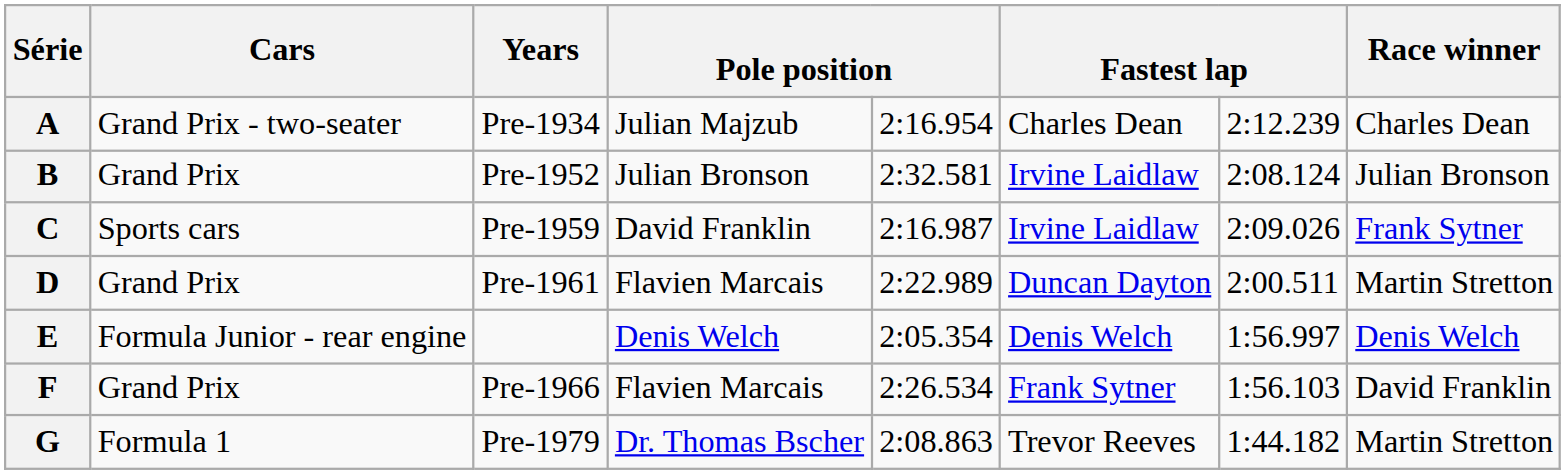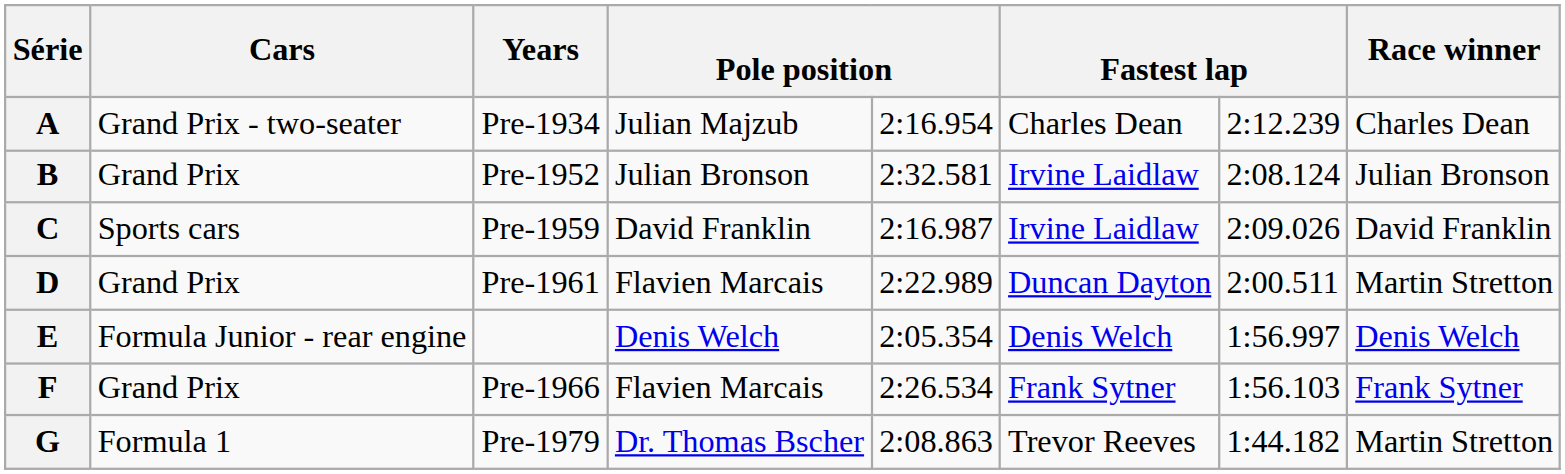 <table class="wikitable" style="font-size:90%">
 <tr>
 <th>Série</th>
 <th>Cars</th>
 <th>Years</th>
 <th colspan=2><br>Pole position</th>
 <th colspan=2><br>Fastest lap</th>
 <th>Race winner</th>
 </tr>
 <tr>
 <th>A</th>
 <td>Grand Prix - two-seater</td>
 <td>Pre-1934</td>
 <td align=left> Julian Majzub</td>
 <td>2:16.954</td>
 <td align=left> Charles Dean</td>
 <td>2:12.239</td>
 <td align=left> Charles Dean</td>
 </tr>
 <tr>
 <th>B</th>
 <td>Grand Prix</td>
 <td>Pre-1952</td>
 <td align=left> Julian Bronson</td>
 <td>2:32.581</td>
 <td align=left> <a href='#'>Irvine Laidlaw</a></td>
 <td>2:08.124</td>
 <td align=left> Julian Bronson</td>
 </tr>
 <tr>
 <th>C</th>
 <td>Sports cars</td>
 <td>Pre-1959</td>
 <td align=left> David Franklin</td>
 <td>2:16.987</td>
 <td align=left> <a href='#'>Irvine Laidlaw</a></td>
 <td>2:09.026</td>
-<td align=left> <a href='#'>Frank Sytner</a></td>
+<td align=left> David Franklin</td>
 </tr>
 <tr>
 <th>D</th>
 <td>Grand Prix</td>
 <td>Pre-1961</td>
 <td align=left> Flavien Marcais</td>
 <td>2:22.989</td>
 <td align=left> <a href='#'>Duncan Dayton</a></td>
 <td>2:00.511</td>
 <td align=left> Martin Stretton</td>
 </tr>
 <tr>
 <th>E</th>
 <td>Formula Junior - rear engine</td>
 <td></td>
 <td align=left> <a href='#'>Denis Welch</a></td>
 <td>2:05.354</td>
 <td align=left> <a href='#'>Denis Welch</a></td>
 <td>1:56.997</td>
 <td align=left> <a href='#'>Denis Welch</a></td>
 </tr>
 <tr>
 <th>F</th>
 <td>Grand Prix</td>
 <td>Pre-1966</td>
 <td align=left> Flavien Marcais</td>
 <td>2:26.534</td>
 <td align=left> <a href='#'>Frank Sytner</a></td>
 <td>1:56.103</td>
-<td align=left> David Franklin</td>
+<td align=left> <a href='#'>Frank Sytner</a></td>
 </tr>
 <tr>
 <th>G</th>
 <td>Formula 1</td>
 <td>Pre-1979</td>
 <td align=left> <a href='#'>Dr. Thomas Bscher</a></td>
 <td>2:08.863</td>
 <td align=left> Trevor Reeves</td>
 <td>1:44.182</td>
 <td align=left> Martin Stretton</td>
 </tr>
 </table>
